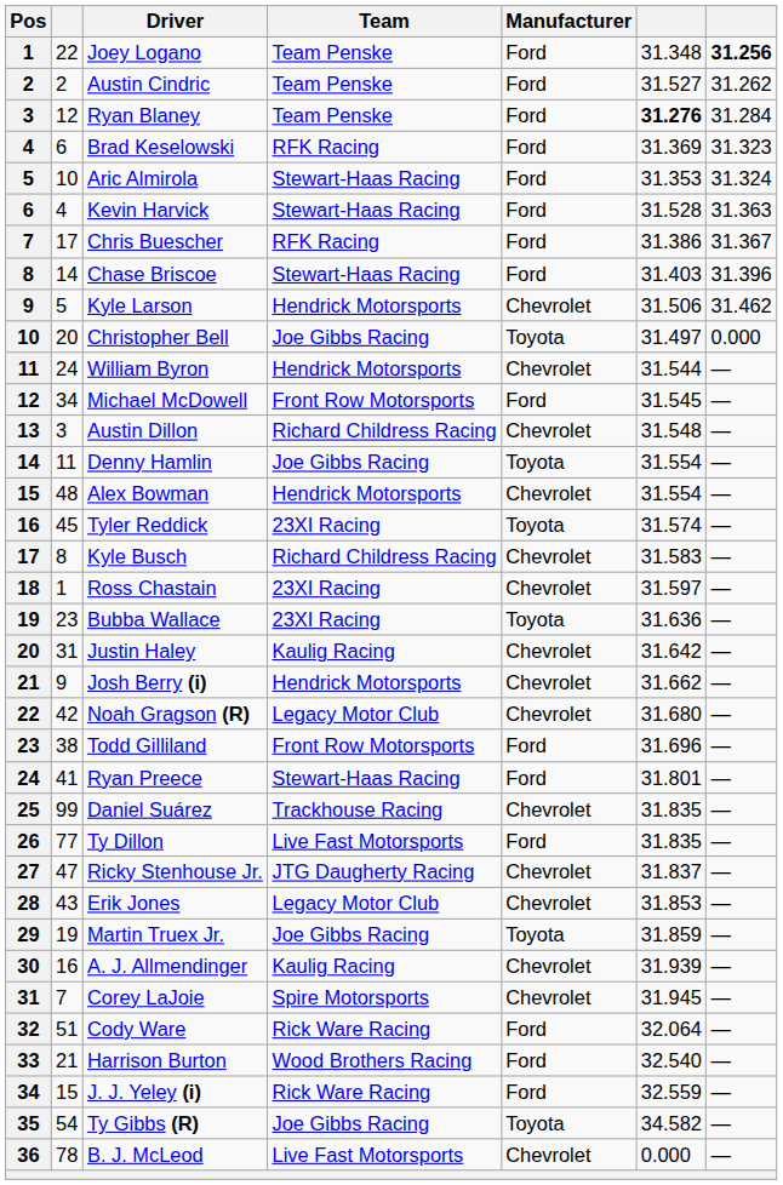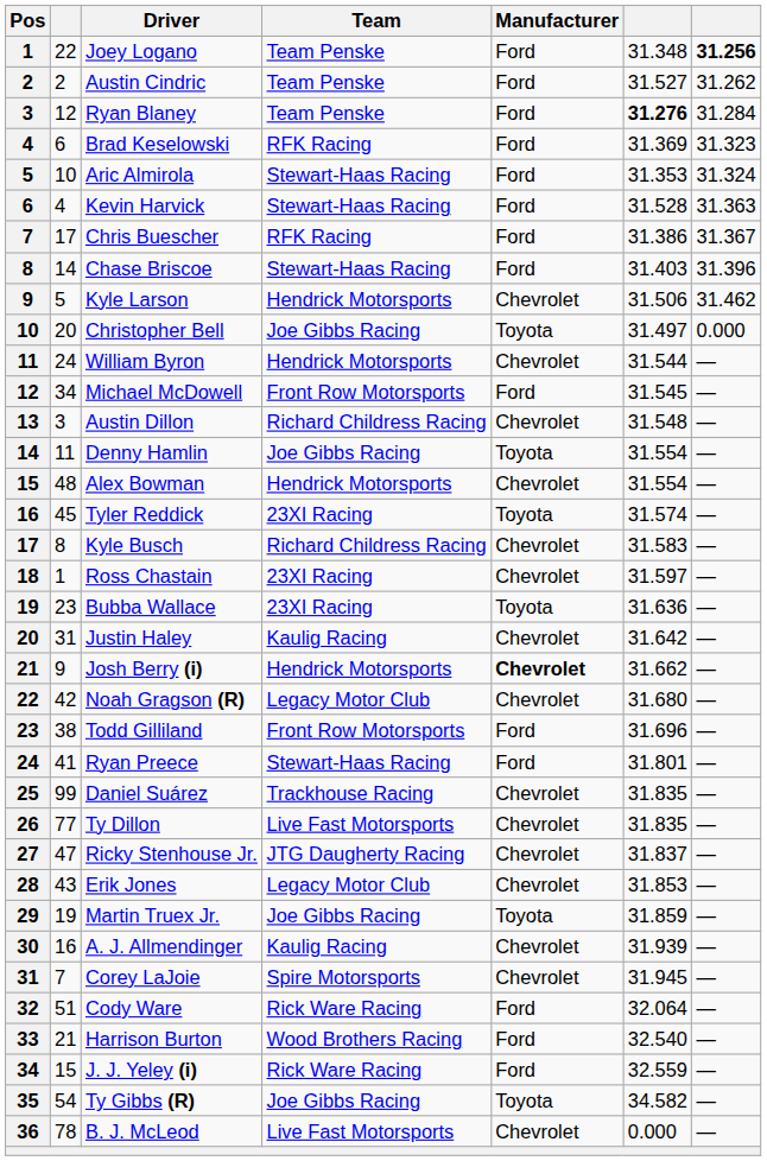 <table class="wikitable" style="font-size:95%">
 <tr>
 <th>Pos</th>
 <th></th>
 <th>Driver</th>
 <th>Team</th>
 <th>Manufacturer</th>
 <th></th>
 <th></th>
 </tr>
 <tr>
 <th>1</th>
 <td>22</td>
 <td><a href='#'>Joey Logano</a></td>
 <td><a href='#'>Team Penske</a></td>
 <td>Ford</td>
 <td>31.348</td>
 <td><strong>31.256</strong></td>
 </tr>
 <tr>
 <th>2</th>
 <td>2</td>
 <td><a href='#'>Austin Cindric</a></td>
 <td><a href='#'>Team Penske</a></td>
 <td>Ford</td>
 <td>31.527</td>
 <td>31.262</td>
 </tr>
 <tr>
 <th>3</th>
 <td>12</td>
 <td><a href='#'>Ryan Blaney</a></td>
 <td><a href='#'>Team Penske</a></td>
 <td>Ford</td>
 <td><strong>31.276</strong></td>
 <td>31.284</td>
 </tr>
 <tr>
 <th>4</th>
 <td>6</td>
 <td><a href='#'>Brad Keselowski</a></td>
 <td><a href='#'>RFK Racing</a></td>
 <td>Ford</td>
 <td>31.369</td>
 <td>31.323</td>
 </tr>
 <tr>
 <th>5</th>
 <td>10</td>
 <td><a href='#'>Aric Almirola</a></td>
 <td><a href='#'>Stewart-Haas Racing</a></td>
 <td>Ford</td>
 <td>31.353</td>
 <td>31.324</td>
 </tr>
 <tr>
 <th>6</th>
 <td>4</td>
 <td><a href='#'>Kevin Harvick</a></td>
 <td><a href='#'>Stewart-Haas Racing</a></td>
 <td>Ford</td>
 <td>31.528</td>
 <td>31.363</td>
 </tr>
 <tr>
 <th>7</th>
 <td>17</td>
 <td><a href='#'>Chris Buescher</a></td>
 <td><a href='#'>RFK Racing</a></td>
 <td>Ford</td>
 <td>31.386</td>
 <td>31.367</td>
 </tr>
 <tr>
 <th>8</th>
 <td>14</td>
 <td><a href='#'>Chase Briscoe</a></td>
 <td><a href='#'>Stewart-Haas Racing</a></td>
 <td>Ford</td>
 <td>31.403</td>
 <td>31.396</td>
 </tr>
 <tr>
 <th>9</th>
 <td>5</td>
 <td><a href='#'>Kyle Larson</a></td>
 <td><a href='#'>Hendrick Motorsports</a></td>
 <td>Chevrolet</td>
 <td>31.506</td>
 <td>31.462</td>
 </tr>
 <tr>
 <th>10</th>
 <td>20</td>
 <td><a href='#'>Christopher Bell</a></td>
 <td><a href='#'>Joe Gibbs Racing</a></td>
 <td>Toyota</td>
 <td>31.497</td>
 <td>0.000</td>
 </tr>
 <tr>
 <th>11</th>
 <td>24</td>
 <td><a href='#'>William Byron</a></td>
 <td><a href='#'>Hendrick Motorsports</a></td>
 <td>Chevrolet</td>
 <td>31.544</td>
 <td>—</td>
 </tr>
 <tr>
 <th>12</th>
 <td>34</td>
 <td><a href='#'>Michael McDowell</a></td>
 <td><a href='#'>Front Row Motorsports</a></td>
 <td>Ford</td>
 <td>31.545</td>
 <td>—</td>
 </tr>
 <tr>
 <th>13</th>
 <td>3</td>
 <td><a href='#'>Austin Dillon</a></td>
 <td><a href='#'>Richard Childress Racing</a></td>
 <td>Chevrolet</td>
 <td>31.548</td>
 <td>—</td>
 </tr>
 <tr>
 <th>14</th>
 <td>11</td>
 <td><a href='#'>Denny Hamlin</a></td>
 <td><a href='#'>Joe Gibbs Racing</a></td>
 <td>Toyota</td>
 <td>31.554</td>
 <td>—</td>
 </tr>
 <tr>
 <th>15</th>
 <td>48</td>
 <td><a href='#'>Alex Bowman</a></td>
 <td><a href='#'>Hendrick Motorsports</a></td>
 <td>Chevrolet</td>
 <td>31.554</td>
 <td>—</td>
 </tr>
 <tr>
 <th>16</th>
 <td>45</td>
 <td><a href='#'>Tyler Reddick</a></td>
 <td><a href='#'>23XI Racing</a></td>
 <td>Toyota</td>
 <td>31.574</td>
 <td>—</td>
 </tr>
 <tr>
 <th>17</th>
 <td>8</td>
 <td><a href='#'>Kyle Busch</a></td>
 <td><a href='#'>Richard Childress Racing</a></td>
 <td>Chevrolet</td>
 <td>31.583</td>
 <td>—</td>
 </tr>
 <tr>
 <th>18</th>
 <td>1</td>
 <td><a href='#'>Ross Chastain</a></td>
 <td><a href='#'>23XI Racing</a></td>
 <td>Chevrolet</td>
 <td>31.597</td>
 <td>—</td>
 </tr>
 <tr>
 <th>19</th>
 <td>23</td>
 <td><a href='#'>Bubba Wallace</a></td>
 <td><a href='#'>23XI Racing</a></td>
 <td>Toyota</td>
 <td>31.636</td>
 <td>—</td>
 </tr>
 <tr>
 <th>20</th>
 <td>31</td>
 <td><a href='#'>Justin Haley</a></td>
 <td><a href='#'>Kaulig Racing</a></td>
 <td>Chevrolet</td>
 <td>31.642</td>
 <td>—</td>
 </tr>
 <tr>
 <th>21</th>
 <td>9</td>
 <td><a href='#'>Josh Berry</a> <strong>(i)</strong></td>
 <td><a href='#'>Hendrick Motorsports</a></td>
-<td>Chevrolet</td>
+<td><strong>Chevrolet</strong></td>
 <td>31.662</td>
 <td>—</td>
 </tr>
 <tr>
 <th>22</th>
 <td>42</td>
 <td><a href='#'>Noah Gragson</a> <strong>(R)</strong></td>
 <td><a href='#'>Legacy Motor Club</a></td>
 <td>Chevrolet</td>
 <td>31.680</td>
 <td>—</td>
 </tr>
 <tr>
 <th>23</th>
 <td>38</td>
 <td><a href='#'>Todd Gilliland</a></td>
 <td><a href='#'>Front Row Motorsports</a></td>
 <td>Ford</td>
 <td>31.696</td>
 <td>—</td>
 </tr>
 <tr>
 <th>24</th>
 <td>41</td>
 <td><a href='#'>Ryan Preece</a></td>
 <td><a href='#'>Stewart-Haas Racing</a></td>
 <td>Ford</td>
 <td>31.801</td>
 <td>—</td>
 </tr>
 <tr>
 <th>25</th>
 <td>99</td>
 <td><a href='#'>Daniel Suárez</a></td>
 <td><a href='#'>Trackhouse Racing</a></td>
 <td>Chevrolet</td>
 <td>31.835</td>
 <td>—</td>
 </tr>
 <tr>
 <th>26</th>
 <td>77</td>
 <td><a href='#'>Ty Dillon</a></td>
 <td><a href='#'>Live Fast Motorsports</a></td>
-<td>Ford</td>
+<td>Chevrolet</td>
 <td>31.835</td>
 <td>—</td>
 </tr>
 <tr>
 <th>27</th>
 <td>47</td>
 <td><a href='#'>Ricky Stenhouse Jr.</a></td>
 <td><a href='#'>JTG Daugherty Racing</a></td>
 <td>Chevrolet</td>
 <td>31.837</td>
 <td>—</td>
 </tr>
 <tr>
 <th>28</th>
 <td>43</td>
 <td><a href='#'>Erik Jones</a></td>
 <td><a href='#'>Legacy Motor Club</a></td>
 <td>Chevrolet</td>
 <td>31.853</td>
 <td>—</td>
 </tr>
 <tr>
 <th>29</th>
 <td>19</td>
 <td><a href='#'>Martin Truex Jr.</a></td>
 <td><a href='#'>Joe Gibbs Racing</a></td>
 <td>Toyota</td>
 <td>31.859</td>
 <td>—</td>
 </tr>
 <tr>
 <th>30</th>
 <td>16</td>
 <td><a href='#'>A. J. Allmendinger</a></td>
 <td><a href='#'>Kaulig Racing</a></td>
 <td>Chevrolet</td>
 <td>31.939</td>
 <td>—</td>
 </tr>
 <tr>
 <th>31</th>
 <td>7</td>
 <td><a href='#'>Corey LaJoie</a></td>
 <td><a href='#'>Spire Motorsports</a></td>
 <td>Chevrolet</td>
 <td>31.945</td>
 <td>—</td>
 </tr>
 <tr>
 <th>32</th>
 <td>51</td>
 <td><a href='#'>Cody Ware</a></td>
 <td><a href='#'>Rick Ware Racing</a></td>
 <td>Ford</td>
 <td>32.064</td>
 <td>—</td>
 </tr>
 <tr>
 <th>33</th>
 <td>21</td>
 <td><a href='#'>Harrison Burton</a></td>
 <td><a href='#'>Wood Brothers Racing</a></td>
 <td>Ford</td>
 <td>32.540</td>
 <td>—</td>
 </tr>
 <tr>
 <th>34</th>
 <td>15</td>
 <td><a href='#'>J. J. Yeley</a> <strong>(i)</strong></td>
 <td><a href='#'>Rick Ware Racing</a></td>
 <td>Ford</td>
 <td>32.559</td>
 <td>—</td>
 </tr>
 <tr>
 <th>35</th>
 <td>54</td>
 <td><a href='#'>Ty Gibbs</a> <strong>(R)</strong></td>
 <td><a href='#'>Joe Gibbs Racing</a></td>
 <td>Toyota</td>
 <td>34.582</td>
 <td>—</td>
 </tr>
 <tr>
 <th>36</th>
 <td>78</td>
 <td><a href='#'>B. J. McLeod</a></td>
 <td><a href='#'>Live Fast Motorsports</a></td>
 <td>Chevrolet</td>
 <td>0.000</td>
 <td>—</td>
 </tr>
 <tr>
 <th colspan="7"></th>
 </tr>
 </table>
